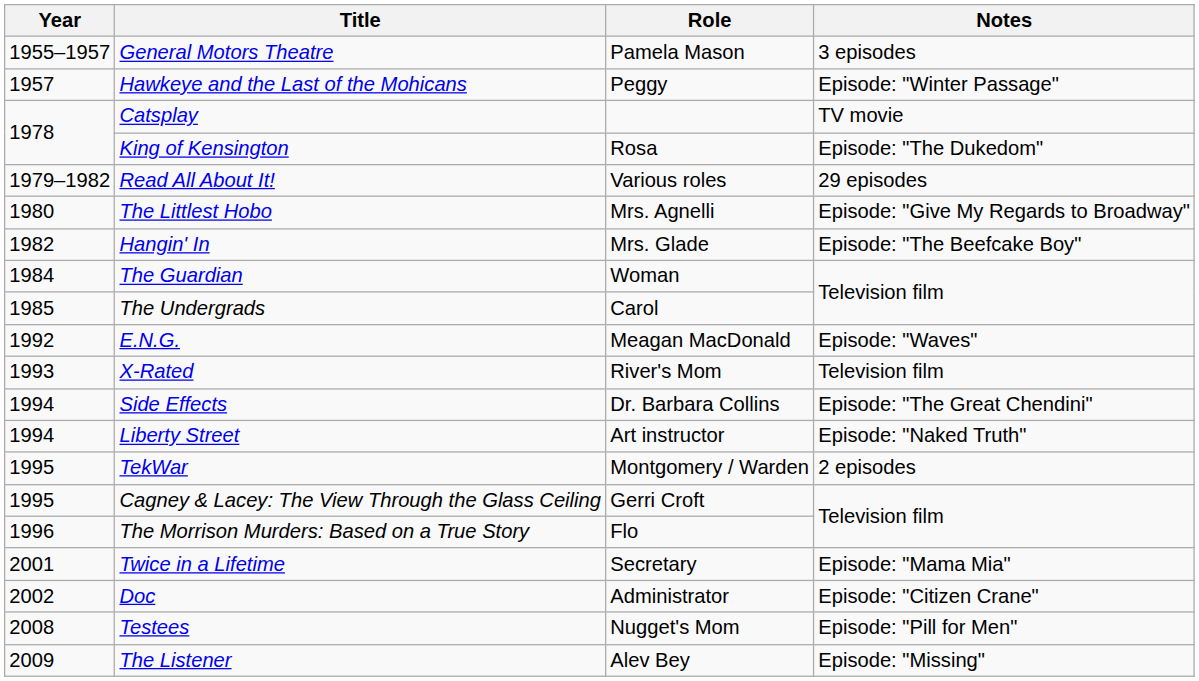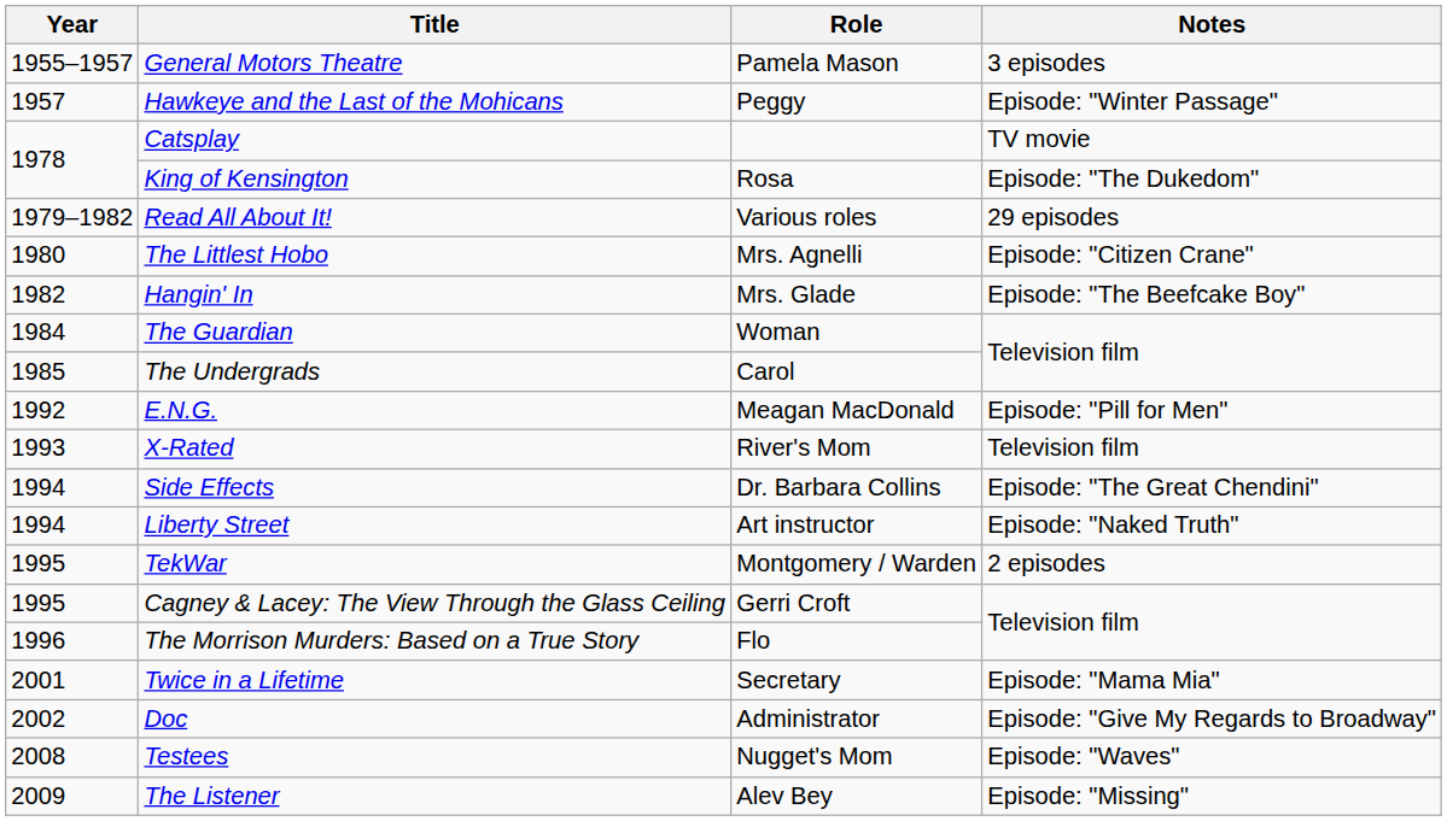 <table class="wikitable sortable">
 <tr>
 <th>Year</th>
 <th>Title</th>
 <th>Role</th>
 <th class="unsortable">Notes</th>
 </tr>
 <tr>
 <td>1955–1957</td>
 <td><em><a href='#'>General Motors Theatre</a></em></td>
 <td>Pamela Mason</td>
 <td>3 episodes</td>
 </tr>
 <tr>
 <td>1957</td>
 <td><em><a href='#'>Hawkeye and the Last of the Mohicans</a></em></td>
 <td>Peggy</td>
 <td>Episode: "Winter Passage"</td>
 </tr>
 <tr>
 <td rowspan=2>1978</td>
 <td><em><a href='#'>Catsplay</a></em></td>
 <td></td>
 <td>TV movie</td>
 </tr>
 <tr>
 <td><em><a href='#'>King of Kensington</a></em></td>
 <td>Rosa</td>
 <td>Episode: "The Dukedom"</td>
 </tr>
 <tr>
 <td>1979–1982</td>
 <td><a href='#'><em>Read All About It!</em></a></td>
 <td>Various roles</td>
 <td>29 episodes</td>
 </tr>
 <tr>
 <td>1980</td>
 <td data-sort-value="Littlest Hobo, The"><em><a href='#'>The Littlest Hobo</a></em></td>
 <td>Mrs. Agnelli</td>
-<td>Episode: "Give My Regards to Broadway"</td>
+<td>Episode: "Citizen Crane"</td>
 </tr>
 <tr>
 <td>1982</td>
 <td><em><a href='#'>Hangin' In</a></em></td>
 <td>Mrs. Glade</td>
 <td>Episode: "The Beefcake Boy"</td>
 </tr>
 <tr>
 <td>1984</td>
 <td data-sort-value="Guardian, The"><a href='#'><em>The Guardian</em></a></td>
 <td>Woman</td>
 <td rowspan="2">Television film</td>
 </tr>
 <tr>
 <td>1985</td>
 <td data-sort-value="Undergrads, The"><em>The Undergrads</em></td>
 <td>Carol</td>
 </tr>
 <tr>
 <td>1992</td>
 <td><em><a href='#'>E.N.G.</a></em></td>
 <td>Meagan MacDonald</td>
-<td>Episode: "Waves"</td>
+<td>Episode: "Pill for Men"</td>
 </tr>
 <tr>
 <td>1993</td>
 <td><a href='#'><em>X-Rated</em></a></td>
 <td>River's Mom</td>
 <td>Television film</td>
 </tr>
 <tr>
 <td>1994</td>
 <td><a href='#'><em>Side Effects</em></a></td>
 <td>Dr. Barbara Collins</td>
 <td>Episode: "The Great Chendini"</td>
 </tr>
 <tr>
 <td>1994</td>
 <td><a href='#'><em>Liberty Street</em></a></td>
 <td>Art instructor</td>
 <td>Episode: "Naked Truth"</td>
 </tr>
 <tr>
 <td>1995</td>
 <td><a href='#'><em>TekWar</em></a></td>
 <td>Montgomery / Warden</td>
 <td>2 episodes</td>
 </tr>
 <tr>
 <td>1995</td>
 <td><em>Cagney & Lacey: The View Through the Glass Ceiling</em></td>
 <td>Gerri Croft</td>
 <td rowspan="2">Television film</td>
 </tr>
 <tr>
 <td>1996</td>
 <td data-sort-value="Morrison Murders: Based on a True Story, The"><em>The Morrison Murders: Based on a True Story</em></td>
 <td>Flo</td>
 </tr>
 <tr>
 <td>2001</td>
 <td><a href='#'><em>Twice in a Lifetime</em></a></td>
 <td>Secretary</td>
 <td>Episode: "Mama Mia"</td>
 </tr>
 <tr>
 <td>2002</td>
 <td><a href='#'><em>Doc</em></a></td>
 <td>Administrator</td>
-<td>Episode: "Citizen Crane"</td>
+<td>Episode: "Give My Regards to Broadway"</td>
 </tr>
 <tr>
 <td>2008</td>
 <td><em><a href='#'>Testees</a></em></td>
 <td>Nugget's Mom</td>
-<td>Episode: "Pill for Men"</td>
+<td>Episode: "Waves"</td>
 </tr>
 <tr>
 <td>2009</td>
 <td data-sort-value="Listener, The"><a href='#'><em>The Listener</em></a></td>
 <td>Alev Bey</td>
 <td>Episode: "Missing"</td>
 </tr>
 </table>
